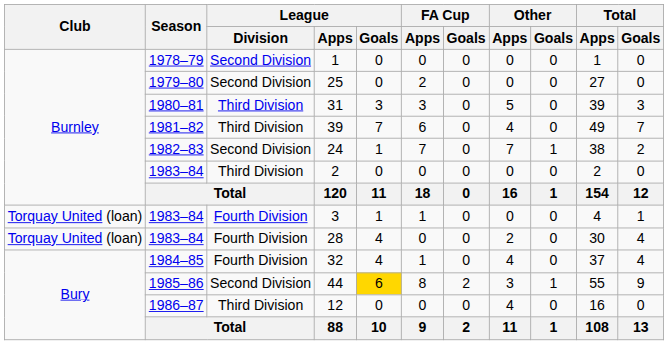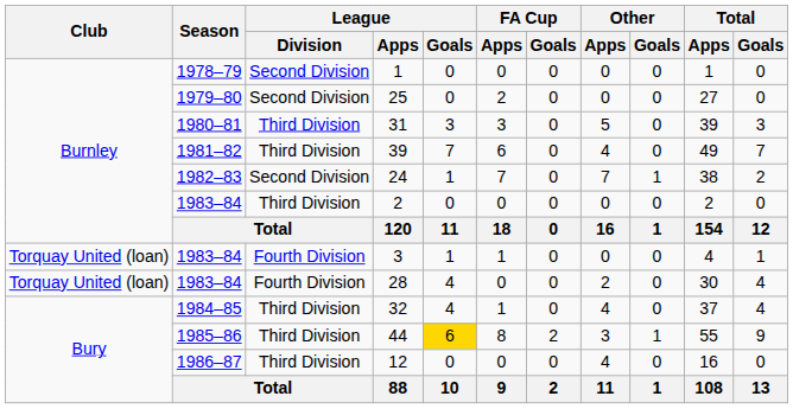 <table class="wikitable" style="text-align: center;">
 <tr>
 <th rowspan="2">Club</th>
 <th rowspan="2">Season</th>
 <th colspan="3">League</th>
 <th colspan="2">FA Cup</th>
 <th colspan="2">Other</th>
 <th colspan="2">Total</th>
 </tr>
 <tr>
 <th>Division</th>
 <th>Apps</th>
 <th>Goals</th>
 <th>Apps</th>
 <th>Goals</th>
 <th>Apps</th>
 <th>Goals</th>
 <th>Apps</th>
 <th>Goals</th>
 </tr>
 <tr>
 <td rowspan="7"><a href='#'>Burnley</a></td>
 <td><a href='#'>1978–79</a></td>
 <td><a href='#'>Second Division</a></td>
 <td>1</td>
 <td>0</td>
 <td>0</td>
 <td>0</td>
 <td>0</td>
 <td>0</td>
 <td>1</td>
 <td>0</td>
 </tr>
 <tr>
 <td><a href='#'>1979–80</a></td>
 <td>Second Division</td>
 <td>25</td>
 <td>0</td>
 <td>2</td>
 <td>0</td>
 <td>0</td>
 <td>0</td>
 <td>27</td>
 <td>0</td>
 </tr>
 <tr>
 <td><a href='#'>1980–81</a></td>
 <td><a href='#'>Third Division</a></td>
 <td>31</td>
 <td>3</td>
 <td>3</td>
 <td>0</td>
 <td>5</td>
 <td>0</td>
 <td>39</td>
 <td>3</td>
 </tr>
 <tr>
 <td><a href='#'>1981–82</a></td>
 <td>Third Division</td>
 <td>39</td>
 <td>7</td>
 <td>6</td>
 <td>0</td>
 <td>4</td>
 <td>0</td>
 <td>49</td>
 <td>7</td>
 </tr>
 <tr>
 <td><a href='#'>1982–83</a></td>
 <td>Second Division</td>
 <td>24</td>
 <td>1</td>
 <td>7</td>
 <td>0</td>
 <td>7</td>
 <td>1</td>
 <td>38</td>
 <td>2</td>
 </tr>
 <tr>
 <td><a href='#'>1983–84</a></td>
 <td>Third Division</td>
 <td>2</td>
 <td>0</td>
 <td>0</td>
 <td>0</td>
 <td>0</td>
 <td>0</td>
 <td>2</td>
 <td>0</td>
 </tr>
 <tr>
 <th colspan="2">Total</th>
 <th>120</th>
 <th>11</th>
 <th>18</th>
 <th>0</th>
 <th>16</th>
 <th>1</th>
 <th>154</th>
 <th>12</th>
 </tr>
 <tr>
 <td><a href='#'>Torquay United</a> (loan)</td>
 <td><a href='#'>1983–84</a></td>
 <td><a href='#'>Fourth Division</a></td>
 <td>3</td>
 <td>1</td>
 <td>1</td>
 <td>0</td>
 <td>0</td>
 <td>0</td>
 <td>4</td>
 <td>1</td>
 </tr>
 <tr>
 <td><a href='#'>Torquay United</a> (loan)</td>
 <td><a href='#'>1983–84</a></td>
 <td>Fourth Division</td>
 <td>28</td>
 <td>4</td>
 <td>0</td>
 <td>0</td>
 <td>2</td>
 <td>0</td>
 <td>30</td>
 <td>4</td>
 </tr>
 <tr>
 <td rowspan="4"><a href='#'>Bury</a></td>
 <td><a href='#'>1984–85</a></td>
-<td>Fourth Division</td>
+<td>Third Division</td>
 <td>32</td>
 <td>4</td>
 <td>1</td>
 <td>0</td>
 <td>4</td>
 <td>0</td>
 <td>37</td>
 <td>4</td>
 </tr>
 <tr>
 <td><a href='#'>1985–86</a></td>
-<td>Second Division</td>
+<td>Third Division</td>
 <td>44</td>
 <td style="background: gold;">6</td>
 <td>8</td>
 <td>2</td>
 <td>3</td>
 <td>1</td>
 <td>55</td>
 <td>9</td>
 </tr>
 <tr>
 <td><a href='#'>1986–87</a></td>
 <td>Third Division</td>
 <td>12</td>
 <td>0</td>
 <td>0</td>
 <td>0</td>
 <td>4</td>
 <td>0</td>
 <td>16</td>
 <td>0</td>
 </tr>
 <tr>
 <th colspan="2">Total</th>
 <th>88</th>
 <th>10</th>
 <th>9</th>
 <th>2</th>
 <th>11</th>
 <th>1</th>
 <th>108</th>
 <th>13</th>
 </tr>
 </table>
